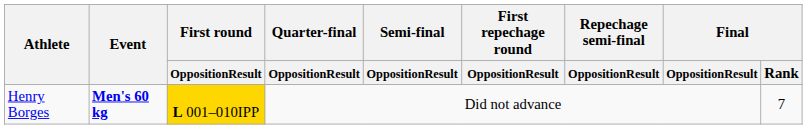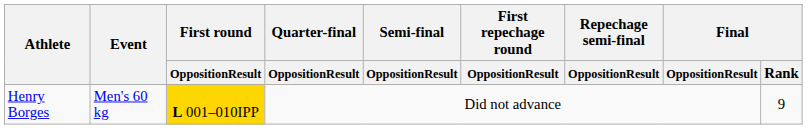 <table class="wikitable" border="1">
 <tr>
 <th rowspan="2">Athlete</th>
 <th rowspan="2">Event</th>
 <th>First round</th>
 <th>Quarter-final</th>
 <th>Semi-final</th>
 <th>First repechage<br>round</th>
 <th>Repechage<br>semi-final</th>
 <th colspan="2">Final</th>
 </tr>
 <tr>
 <th><small>Opposition</small><small>Result</small></th>
 <th><small>Opposition</small><small>Result</small></th>
 <th><small>Opposition</small><small>Result</small></th>
 <th><small>Opposition</small><small>Result</small></th>
 <th><small>Opposition</small><small>Result</small></th>
 <th><small>Opposition</small><small>Result</small></th>
 <th>Rank</th>
 </tr>
 <tr>
 <td><a href='#'>Henry Borges</a></td>
-<td><strong><a href='#'>Men's 60 kg</a></strong></td>
+<td><a href='#'>Men's 60 kg</a></td>
 <td align="center" style="background: gold;"><br><strong>L</strong> 001–010IPP</td>
 <td colspan="5" align="center">Did not advance</td>
-<td align="center">7</td>
+<td align="center">9</td>
 </tr>
 </table>
